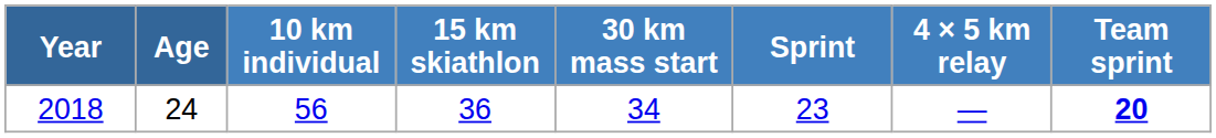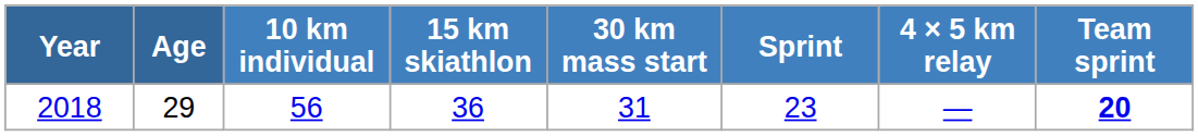 <table class="wikitable" style="font-size:95%; text-align:center; border:grey solid 1px; border-collapse:collapse; background:#ffffff;">
 <tr>
 <th style="background-color:#369; color:white; width:60px;"> Year </th>
 <th style="background-color:#369; color:white; width:40px;"> Age </th>
 <th style="background-color:#4180be; color:white; width:75px;"> 10 km <br> individual </th>
 <th style="background-color:#4180be; color:white; width:75px;"> 15 km <br> skiathlon </th>
 <th style="background-color:#4180be; color:white; width:75px;"> 30 km <br> mass start </th>
 <th style="background-color:#4180be; color:white; width:75px;"> Sprint </th>
 <th style="background-color:#4180be; color:white; width:75px;"> 4 × 5 km <br> relay </th>
 <th style="background-color:#4180be; color:white; width:75px;"> Team <br> sprint </th>
 </tr>
 <tr>
 <td><a href='#'>2018</a></td>
-<td>24</td>
+<td>29</td>
 <td><a href='#'>56</a></td>
 <td><a href='#'>36</a></td>
-<td><a href='#'>34</a></td>
+<td><a href='#'>31</a></td>
 <td><a href='#'>23</a></td>
 <td><a href='#'>—</a></td>
 <td><strong><a href='#'>20</a></strong></td>
 </tr>
 </table>
